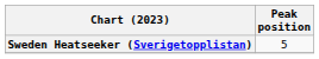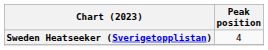 <table class="wikitable sortable plainrowheaders" style="text-align:center">
 <tr>
 <th scope="col">Chart (2023)</th>
 <th scope="col">Peak<br>position</th>
 </tr>
 <tr>
 <th scope="row">Sweden Heatseeker (<a href='#'>Sverigetopplistan</a>)</th>
-<td>5</td>
+<td>4</td>
 </tr>
 <tr>
 </tr>
 </table>
